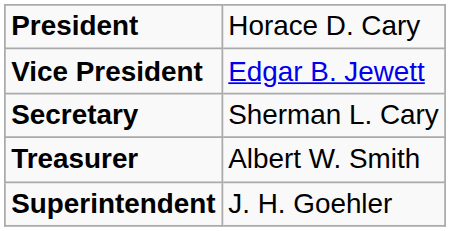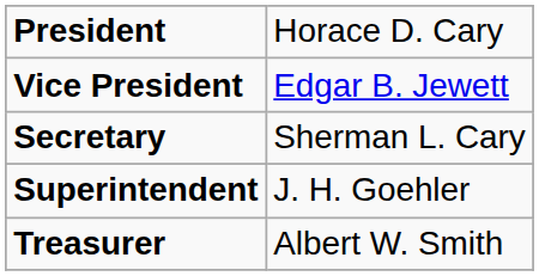 <table class="wikitable">
 <tr>
 <td><strong>President</strong></td>
 <td>Horace D. Cary</td>
 </tr>
 <tr>
 <td><strong>Vice President</strong></td>
 <td><a href='#'>Edgar B. Jewett</a></td>
 </tr>
 <tr>
 <td><strong>Secretary</strong></td>
 <td>Sherman L. Cary</td>
 </tr>
 <tr>
+<td><strong>Superintendent</strong></td>
+<td>J. H. Goehler</td>
+</tr>
+<tr>
 <td><strong>Treasurer</strong></td>
 <td>Albert W. Smith</td>
 </tr>
-<tr>
-<td><strong>Superintendent</strong></td>
-<td>J. H. Goehler</td>
-</tr>
 </table>
